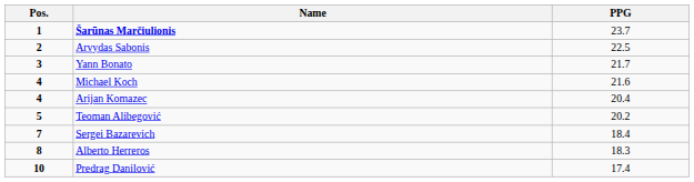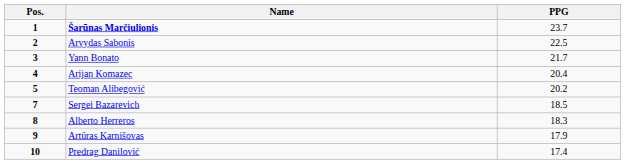 <table class=wikitable width="80%">
 <tr>
 <th width="10%">Pos.</th>
 <th width="70%">Name</th>
 <th width="20%">PPG</th>
 </tr>
 <tr>
 <td align=center><strong>1</strong></td>
 <td> <strong><a href='#'>Šarūnas Marčiulionis</a></strong></td>
 <td align=center>23.7</td>
 </tr>
 <tr>
 <td align=center><strong>2</strong></td>
 <td> <a href='#'>Arvydas Sabonis</a></td>
 <td align=center>22.5</td>
 </tr>
 <tr>
 <td align=center><strong>3</strong></td>
 <td> <a href='#'>Yann Bonato</a></td>
 <td align=center>21.7</td>
 </tr>
 <tr>
 <td align=center><strong>4</strong></td>
-<td> <a href='#'>Michael Koch</a></td>
-<td align=center>21.6</td>
-</tr>
-<tr>
-<td align=center><strong>4</strong></td>
 <td> <a href='#'>Arijan Komazec</a></td>
 <td align=center>20.4</td>
 </tr>
 <tr>
 <td align=center><strong>5</strong></td>
 <td> <a href='#'>Teoman Alibegović</a></td>
 <td align=center>20.2</td>
 </tr>
 <tr>
 <td align=center><strong>7</strong></td>
 <td> <a href='#'>Sergei Bazarevich</a></td>
-<td align=center>18.4</td>
+<td align=center>18.5</td>
 </tr>
 <tr>
 <td align=center><strong>8</strong></td>
 <td> <a href='#'>Alberto Herreros</a></td>
 <td align=center>18.3</td>
 </tr>
 <tr>
+<td align=center><strong>9</strong></td>
+<td> <a href='#'>Artūras Karnišovas</a></td>
+<td align=center>17.9</td>
+</tr>
+<tr>
 <td align=center><strong>10</strong></td>
 <td> <a href='#'>Predrag Danilović</a></td>
 <td align=center>17.4</td>
 </tr>
 </table>
